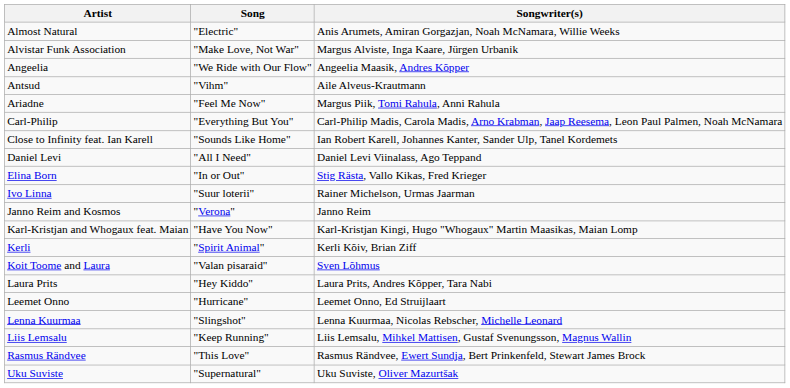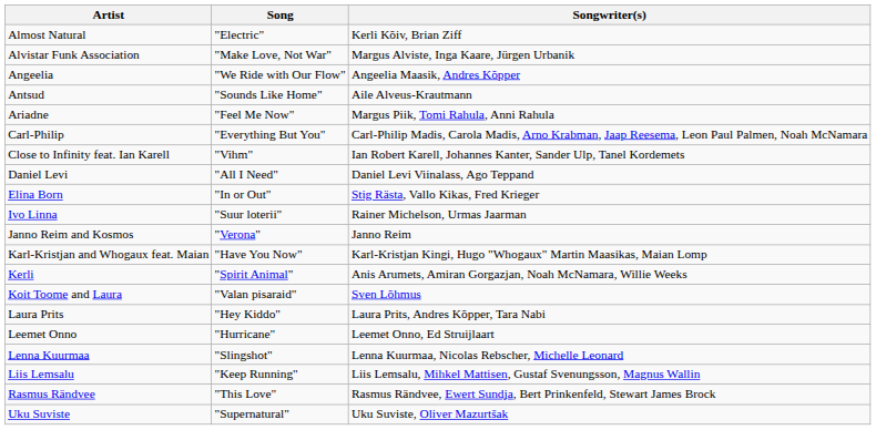 <table class="sortable wikitable" style="margin: 1em auto 1em auto">
 <tr>
 <th>Artist</th>
 <th>Song</th>
 <th>Songwriter(s)</th>
 </tr>
 <tr>
 <td>Almost Natural</td>
 <td>"Electric"</td>
-<td>Anis Arumets, Amiran Gorgazjan, Noah McNamara, Willie Weeks</td>
+<td>Kerli Kõiv, Brian Ziff</td>
 </tr>
 <tr>
 <td>Alvistar Funk Association</td>
 <td>"Make Love, Not War"</td>
 <td>Margus Alviste, Inga Kaare, Jürgen Urbanik</td>
 </tr>
 <tr>
 <td>Angeelia</td>
 <td>"We Ride with Our Flow"</td>
 <td>Angeelia Maasik, <a href='#'>Andres Kõpper</a></td>
 </tr>
 <tr>
 <td>Antsud</td>
-<td>"Vihm"</td>
+<td>"Sounds Like Home"</td>
 <td>Aile Alveus-Krautmann</td>
 </tr>
 <tr>
 <td>Ariadne</td>
 <td>"Feel Me Now"</td>
 <td>Margus Piik, <a href='#'>Tomi Rahula</a>, Anni Rahula</td>
 </tr>
 <tr>
 <td>Carl-Philip</td>
 <td>"Everything But You"</td>
 <td>Carl-Philip Madis, Carola Madis, <a href='#'>Arno Krabman</a>, <a href='#'>Jaap Reesema</a>, Leon Paul Palmen, Noah McNamara</td>
 </tr>
 <tr>
 <td>Close to Infinity feat. Ian Karell</td>
-<td>"Sounds Like Home"</td>
+<td>"Vihm"</td>
 <td>Ian Robert Karell, Johannes Kanter, Sander Ulp, Tanel Kordemets</td>
 </tr>
 <tr>
 <td>Daniel Levi</td>
 <td>"All I Need"</td>
 <td>Daniel Levi Viinalass, Ago Teppand</td>
 </tr>
 <tr>
 <td><a href='#'>Elina Born</a></td>
 <td>"In or Out"</td>
 <td><a href='#'>Stig Rästa</a>, Vallo Kikas, Fred Krieger</td>
 </tr>
 <tr>
 <td><a href='#'>Ivo Linna</a></td>
 <td>"Suur loterii"</td>
 <td>Rainer Michelson, Urmas Jaarman</td>
 </tr>
 <tr>
 <td>Janno Reim and Kosmos</td>
 <td>"<a href='#'>Verona</a>"</td>
 <td>Janno Reim</td>
 </tr>
 <tr>
 <td>Karl-Kristjan and Whogaux feat. Maian</td>
 <td>"Have You Now"</td>
 <td>Karl-Kristjan Kingi, Hugo "Whogaux" Martin Maasikas, Maian Lomp</td>
 </tr>
 <tr>
 <td><a href='#'>Kerli</a></td>
 <td>"<a href='#'>Spirit Animal</a>"</td>
-<td>Kerli Kõiv, Brian Ziff</td>
+<td>Anis Arumets, Amiran Gorgazjan, Noah McNamara, Willie Weeks</td>
 </tr>
 <tr>
 <td><a href='#'>Koit Toome</a> and <a href='#'>Laura</a></td>
 <td>"Valan pisaraid"</td>
 <td><a href='#'>Sven Lõhmus</a></td>
 </tr>
 <tr>
 <td>Laura Prits</td>
 <td>"Hey Kiddo"</td>
 <td>Laura Prits, Andres Kõpper, Tara Nabi</td>
 </tr>
 <tr>
 <td>Leemet Onno</td>
 <td>"Hurricane"</td>
 <td>Leemet Onno, Ed Struijlaart</td>
 </tr>
 <tr>
 <td><a href='#'>Lenna Kuurmaa</a></td>
 <td>"Slingshot"</td>
 <td>Lenna Kuurmaa, Nicolas Rebscher, <a href='#'>Michelle Leonard</a></td>
 </tr>
 <tr>
 <td><a href='#'>Liis Lemsalu</a></td>
 <td>"Keep Running"</td>
 <td>Liis Lemsalu, <a href='#'>Mihkel Mattisen</a>, Gustaf Svenungsson, <a href='#'>Magnus Wallin</a></td>
 </tr>
 <tr>
 <td><a href='#'>Rasmus Rändvee</a></td>
 <td>"This Love"</td>
 <td>Rasmus Rändvee, <a href='#'>Ewert Sundja</a>, Bert Prinkenfeld, Stewart James Brock</td>
 </tr>
 <tr>
 <td><a href='#'>Uku Suviste</a></td>
 <td>"Supernatural"</td>
 <td>Uku Suviste, <a href='#'>Oliver Mazurtšak</a></td>
 </tr>
 </table>
